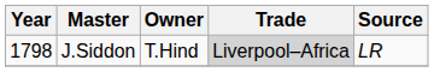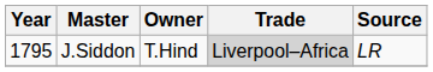 <table class=" wikitable">
 <tr>
 <th>Year</th>
 <th>Master</th>
 <th>Owner</th>
 <th>Trade</th>
 <th>Source</th>
 </tr>
 <tr>
-<td>1798</td>
+<td>1795</td>
 <td>J.Siddon</td>
 <td>T.Hind</td>
 <td style="background: lightgrey;">Liverpool–Africa</td>
 <td><em>LR</em></td>
 </tr>
 <tr>
 </tr>
 </table>
